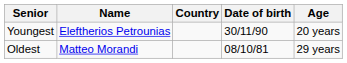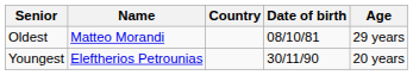 <table class="wikitable">
 <tr>
 <th>Senior</th>
 <th>Name</th>
 <th>Country</th>
 <th>Date of birth</th>
 <th>Age</th>
 </tr>
 <tr>
+<td>Oldest</td>
+<td><a href='#'>Matteo Morandi</a></td>
+<td></td>
+<td>08/10/81</td>
+<td>29 years</td>
+</tr>
+<tr>
 <td>Youngest</td>
 <td><a href='#'>Eleftherios Petrounias</a></td>
 <td></td>
 <td>30/11/90</td>
 <td>20 years</td>
 </tr>
-<tr>
-<td>Oldest</td>
-<td><a href='#'>Matteo Morandi</a></td>
-<td></td>
-<td>08/10/81</td>
-<td>29 years</td>
-</tr>
 </table>
